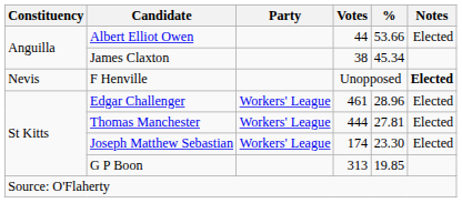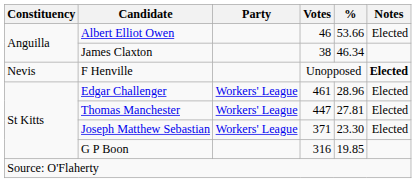 <table class=wikitable style=text-align:right>
 <tr>
 <th>Constituency</th>
 <th>Candidate</th>
 <th>Party</th>
 <th>Votes</th>
 <th>%</th>
 <th>Notes</th>
 </tr>
 <tr>
 <td align=left rowspan=2>Anguilla</td>
 <td align=left><a href='#'>Albert Elliot Owen</a></td>
 <td></td>
-<td>44</td>
+<td>46</td>
 <td>53.66</td>
 <td>Elected</td>
 </tr>
 <tr>
 <td align=left>James Claxton</td>
 <td></td>
 <td>38</td>
-<td>45.34</td>
+<td>46.34</td>
 <td></td>
 </tr>
 <tr>
 <td align=left>Nevis</td>
 <td align=left>F Henville</td>
 <td></td>
 <td colspan=2 align=center>Unopposed</td>
 <td><strong>Elected</strong></td>
 </tr>
 <tr>
 <td align=left rowspan=4>St Kitts</td>
 <td align=left><a href='#'>Edgar Challenger</a></td>
 <td align=left><a href='#'>Workers' League</a></td>
 <td>461</td>
 <td>28.96</td>
 <td>Elected</td>
 </tr>
 <tr>
 <td align=left><a href='#'>Thomas Manchester</a></td>
 <td align=left><a href='#'>Workers' League</a></td>
-<td>444</td>
+<td>447</td>
 <td>27.81</td>
 <td>Elected</td>
 </tr>
 <tr>
 <td align=left><a href='#'>Joseph Matthew Sebastian</a></td>
 <td align=left><a href='#'>Workers' League</a></td>
-<td>174</td>
+<td>371</td>
 <td>23.30</td>
 <td>Elected</td>
 </tr>
 <tr>
 <td align=left>G P Boon</td>
 <td></td>
-<td>313</td>
+<td>316</td>
 <td>19.85</td>
 <td></td>
 </tr>
 <tr>
 <td align=left colspan=6>Source: O'Flaherty</td>
 </tr>
 </table>
